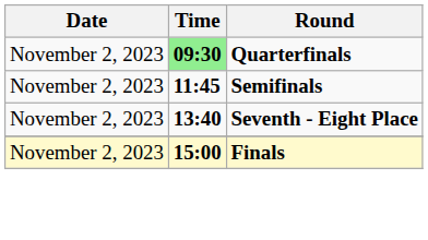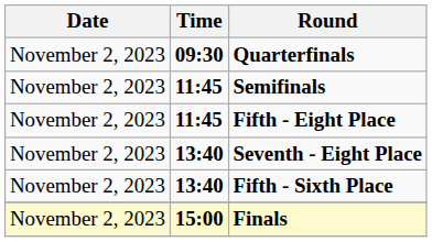 <table class="wikitable">
 <tr>
 <th>Date</th>
 <th>Time</th>
 <th>Round</th>
 </tr>
 <tr>
 <td>November 2, 2023</td>
-<td style="background: lightgreen;"><strong>09:30</strong></td>
+<td><strong>09:30</strong></td>
 <td><strong>Quarterfinals</strong></td>
 </tr>
 <tr>
 <td>November 2, 2023</td>
 <td><strong>11:45</strong></td>
 <td><strong>Semifinals</strong></td>
 </tr>
 <tr>
 <td>November 2, 2023</td>
+<td><strong>11:45</strong></td>
+<td><strong>Fifth - Eight Place</strong></td>
+</tr>
+<tr>
+<td>November 2, 2023</td>
 <td><strong>13:40</strong></td>
 <td><strong>Seventh - Eight Place</strong></td>
+</tr>
+<tr>
+<td>November 2, 2023</td>
+<td><strong>13:40</strong></td>
+<td><strong>Fifth - Sixth Place</strong></td>
 </tr>
 <tr>
 </tr>
 <tr style=background:lemonchiffon>
 <td>November 2, 2023</td>
 <td><strong>15:00</strong></td>
 <td><strong>Finals</strong></td>
 </tr>
 <tr>
 </tr>
 </table>
